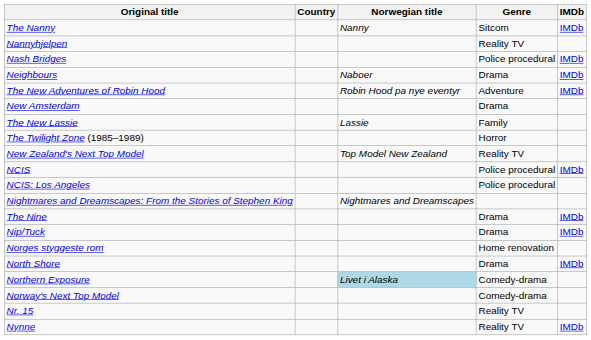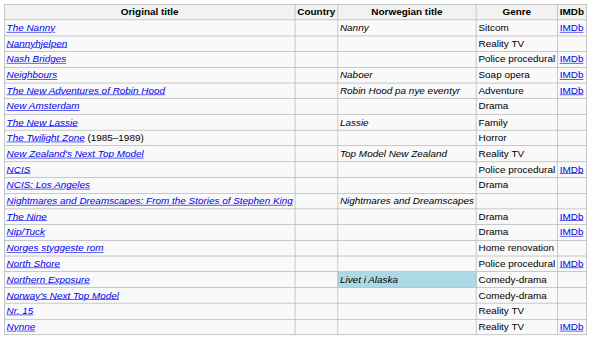 <table class="wikitable">
 <tr>
 <th>Original title</th>
 <th>Country</th>
 <th>Norwegian title</th>
 <th>Genre</th>
 <th>IMDb</th>
 </tr>
 <tr>
 <td><em><a href='#'>The Nanny</a></em></td>
 <td></td>
 <td><em>Nanny</em></td>
 <td>Sitcom</td>
 <td><a href='#'>IMDb</a></td>
 </tr>
 <tr>
 <td><em><a href='#'>Nannyhjelpen</a></em></td>
 <td></td>
 <td></td>
 <td>Reality TV</td>
 <td></td>
 </tr>
 <tr>
 <td><em><a href='#'>Nash Bridges</a></em></td>
 <td></td>
 <td></td>
 <td>Police procedural</td>
 <td><a href='#'>IMDb</a></td>
 </tr>
 <tr>
 <td><em><a href='#'>Neighbours</a></em></td>
 <td></td>
 <td><em>Naboer</em></td>
-<td>Drama</td>
+<td>Soap opera</td>
 <td><a href='#'>IMDb</a></td>
 </tr>
 <tr>
 <td><em><a href='#'>The New Adventures of Robin Hood</a></em></td>
 <td></td>
 <td><em>Robin Hood pa nye eventyr</em></td>
 <td>Adventure</td>
 <td><a href='#'>IMDb</a></td>
 </tr>
 <tr>
 <td><em><a href='#'>New Amsterdam</a></em></td>
 <td></td>
 <td></td>
 <td>Drama</td>
 <td></td>
 </tr>
 <tr>
 <td><em><a href='#'>The New Lassie</a></em></td>
 <td></td>
 <td><em>Lassie</em></td>
 <td>Family</td>
 <td></td>
 </tr>
 <tr>
 <td><em><a href='#'>The Twilight Zone</a></em> (1985–1989)</td>
 <td></td>
 <td></td>
 <td>Horror</td>
 <td></td>
 </tr>
 <tr>
 <td><em><a href='#'>New Zealand's Next Top Model</a></em></td>
 <td></td>
 <td><em>Top Model New Zealand</em></td>
 <td>Reality TV</td>
 <td></td>
 </tr>
 <tr>
 <td><em><a href='#'>NCIS</a></em></td>
 <td></td>
 <td></td>
 <td>Police procedural</td>
 <td><a href='#'>IMDb</a></td>
 </tr>
 <tr>
 <td><em><a href='#'>NCIS: Los Angeles</a></em></td>
 <td></td>
 <td></td>
-<td>Police procedural</td>
+<td>Drama</td>
 <td></td>
 </tr>
 <tr>
 <td><em><a href='#'>Nightmares and Dreamscapes: From the Stories of Stephen King</a></em></td>
 <td></td>
 <td><em>Nightmares and Dreamscapes</em></td>
 <td></td>
 <td></td>
 </tr>
 <tr>
 <td><em><a href='#'>The Nine</a></em></td>
 <td></td>
 <td></td>
 <td>Drama</td>
 <td><a href='#'>IMDb</a></td>
 </tr>
 <tr>
 <td><em><a href='#'>Nip/Tuck</a></em></td>
 <td></td>
 <td></td>
 <td>Drama</td>
 <td><a href='#'>IMDb</a></td>
 </tr>
 <tr>
 <td><em><a href='#'>Norges styggeste rom</a></em></td>
 <td></td>
 <td></td>
 <td>Home renovation</td>
 <td></td>
 </tr>
 <tr>
 <td><em><a href='#'>North Shore</a></em></td>
 <td></td>
 <td></td>
-<td>Drama</td>
+<td>Police procedural</td>
 <td><a href='#'>IMDb</a></td>
 </tr>
 <tr>
 <td><em><a href='#'>Northern Exposure</a></em></td>
 <td></td>
 <td style="background: lightblue;"><em>Livet i Alaska</em></td>
 <td>Comedy-drama</td>
 <td></td>
 </tr>
 <tr>
 <td><em><a href='#'>Norway's Next Top Model</a></em></td>
 <td></td>
 <td></td>
 <td>Comedy-drama</td>
 <td></td>
 </tr>
 <tr>
 <td><em><a href='#'>Nr. 15</a></em></td>
 <td></td>
 <td></td>
 <td>Reality TV</td>
 <td></td>
 </tr>
 <tr>
 <td><em><a href='#'>Nynne</a></em></td>
 <td></td>
 <td></td>
 <td>Reality TV</td>
 <td><a href='#'>IMDb</a></td>
 </tr>
 </table>
